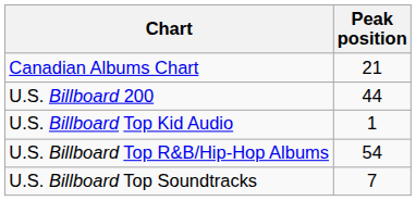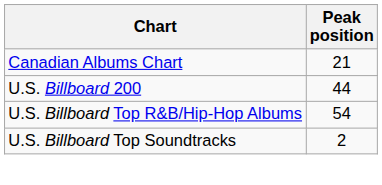 <table class="wikitable">
 <tr>
 <th align="center">Chart</th>
 <th align="center">Peak<br>position</th>
 </tr>
 <tr>
 <td><a href='#'>Canadian Albums Chart</a></td>
 <td align="center">21</td>
 </tr>
 <tr>
 <td>U.S. <a href='#'><em>Billboard</em> 200</a></td>
 <td align="center">44</td>
 </tr>
 <tr>
-<td>U.S. <em><a href='#'>Billboard</a></em> <a href='#'>Top Kid Audio</a></td>
-<td align="center">1</td>
-</tr>
-<tr>
 <td>U.S. <em>Billboard</em> <a href='#'>Top R&B/Hip-Hop Albums</a></td>
 <td align="center">54</td>
 </tr>
 <tr>
 <td>U.S. <em>Billboard</em> Top Soundtracks</td>
-<td align="center">7</td>
+<td align="center">2</td>
 </tr>
 </table>
